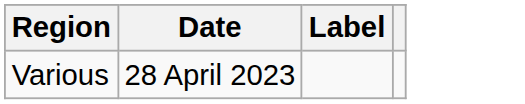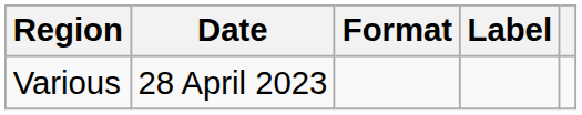 <table class="wikitable sortable mw-collapsible">
 <tr>
 <th>Region</th>
 <th>Date</th>
+<th>Format</th>
 <th>Label</th>
 <th></th>
 </tr>
 <tr>
 <td>Various</td>
 <td>28 April 2023</td>
 <td></td>
 <td></td>
+<td></td>
 </tr>
 </table>
